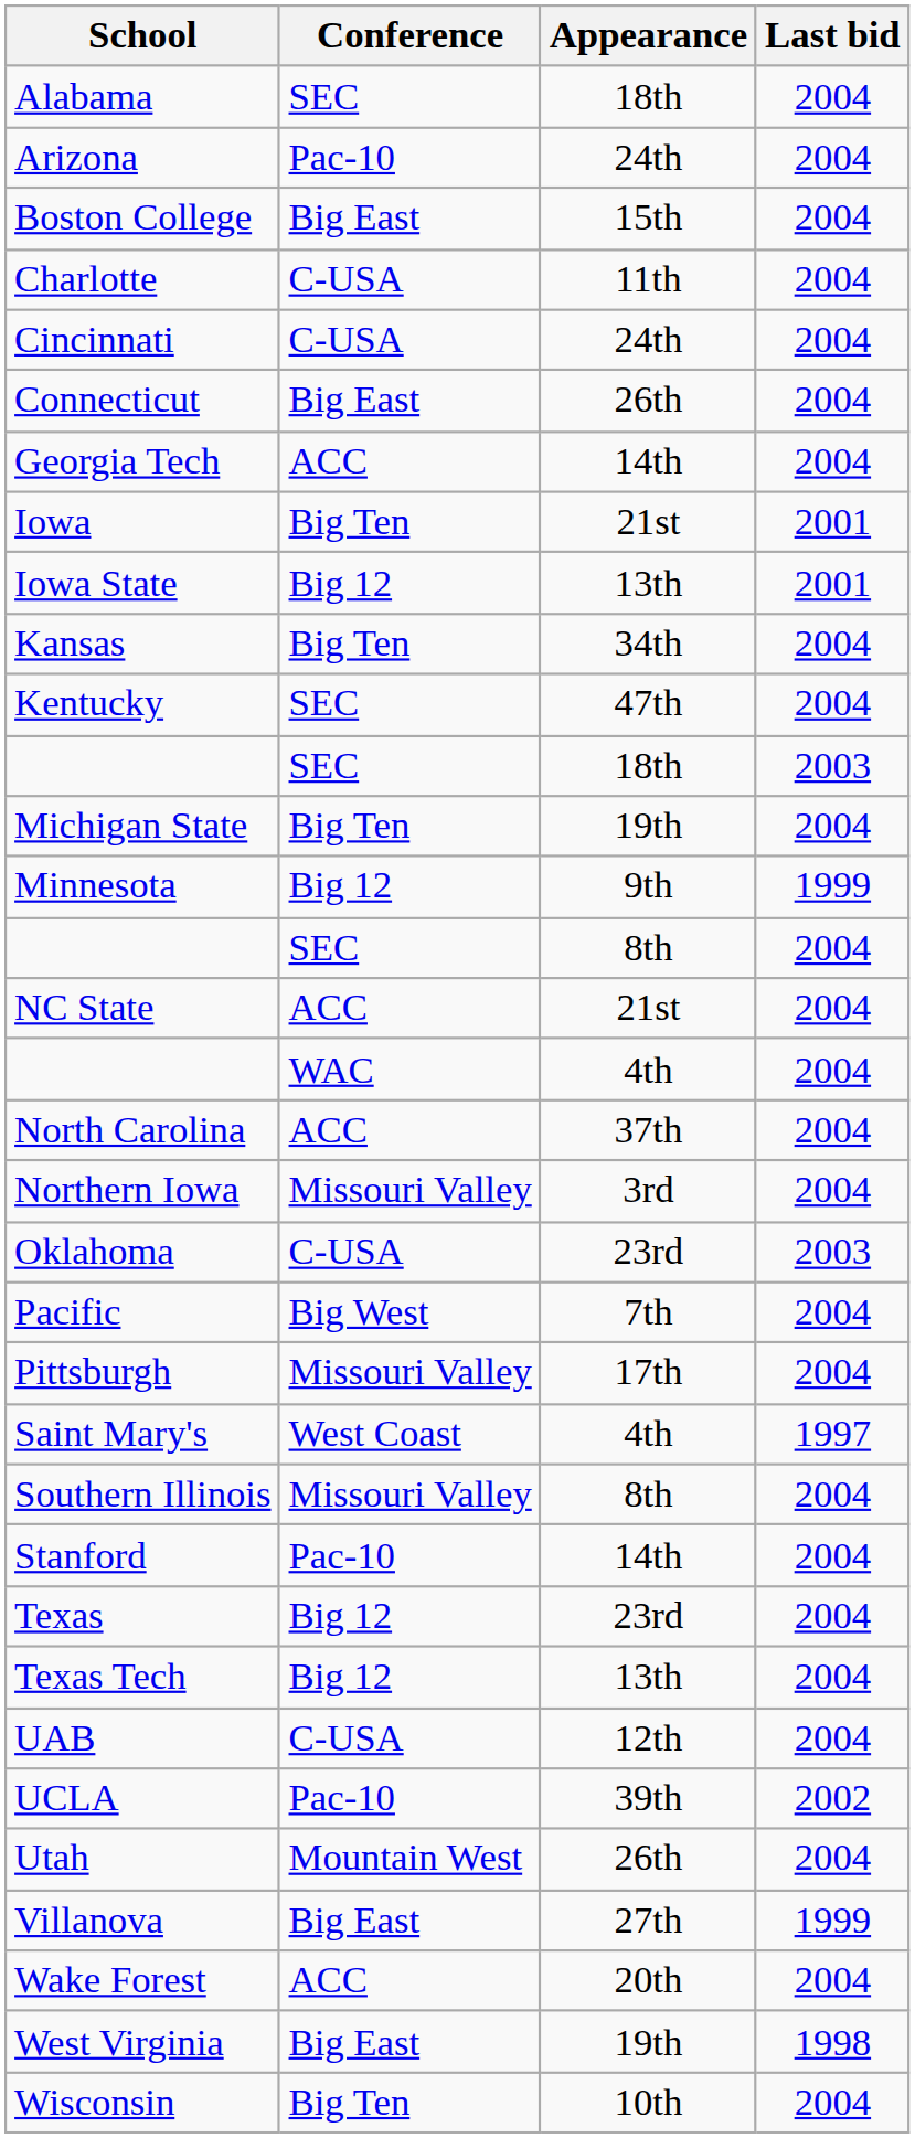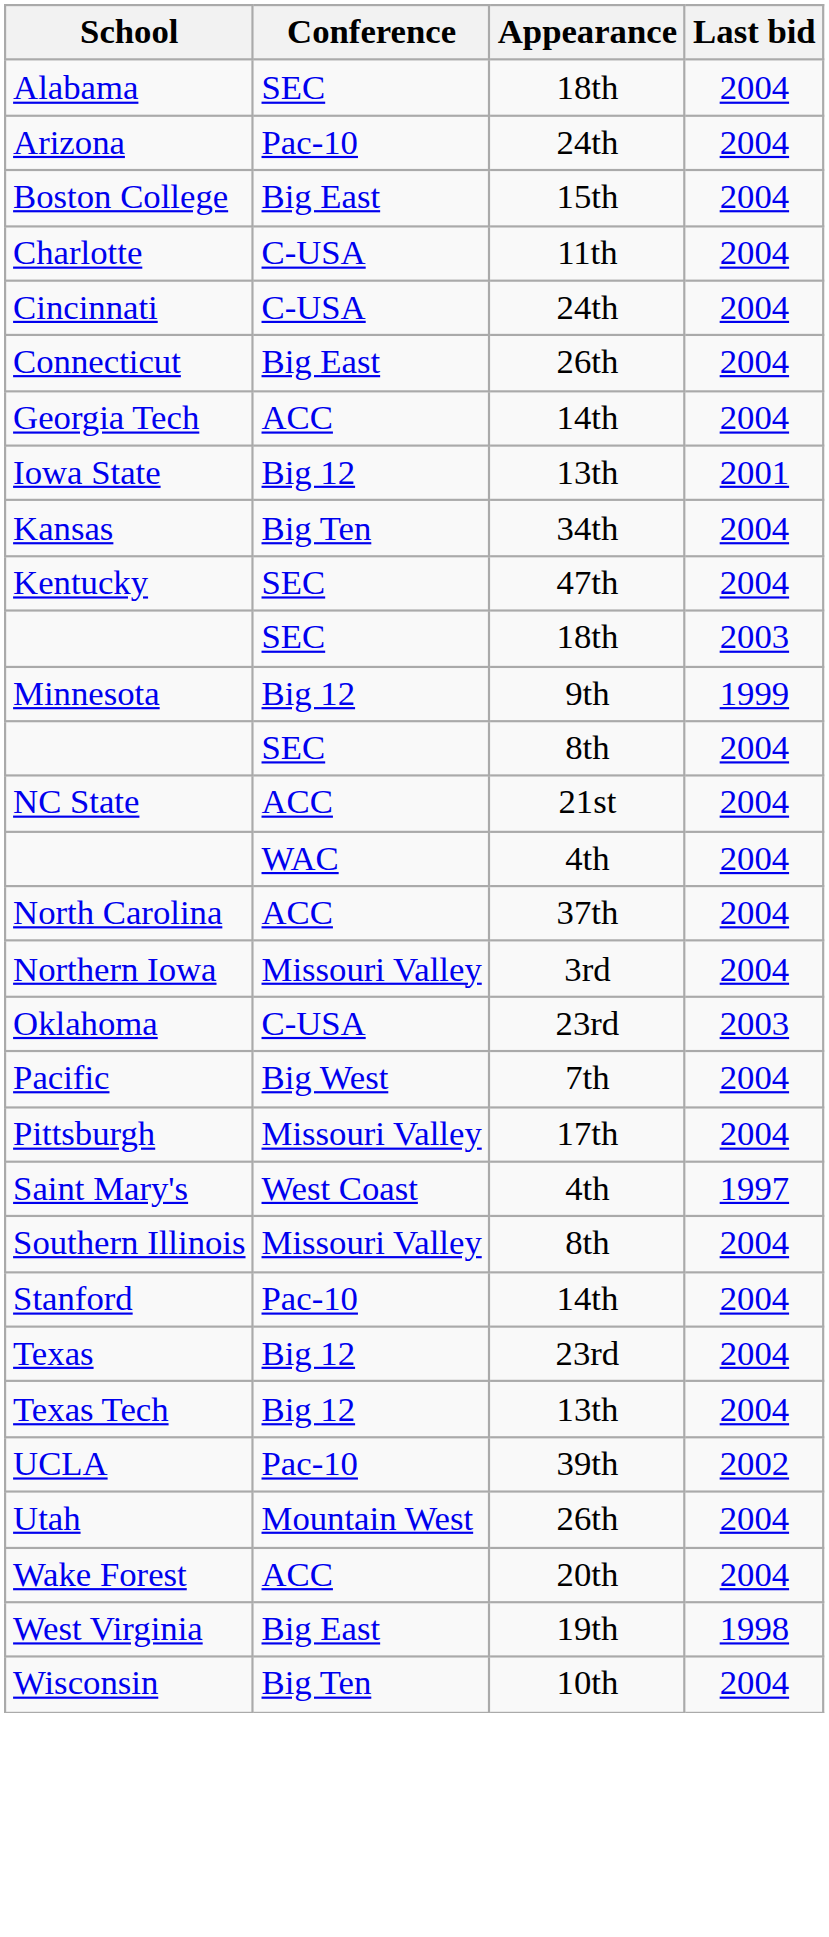 <table class="wikitable sortable" style="text-align: center;">
 <tr>
 <th>School</th>
 <th>Conference</th>
 <th data-sort-type="number">Appearance</th>
 <th>Last bid</th>
 </tr>
 <tr>
 <td align=left><a href='#'>Alabama</a></td>
 <td align=left><a href='#'>SEC</a></td>
 <td>18th</td>
 <td><a href='#'>2004</a></td>
 </tr>
 <tr>
 <td align=left><a href='#'>Arizona</a></td>
 <td align=left><a href='#'>Pac-10</a></td>
 <td>24th</td>
 <td><a href='#'>2004</a></td>
 </tr>
 <tr>
 <td align=left><a href='#'>Boston College</a></td>
 <td align=left><a href='#'>Big East</a></td>
 <td>15th</td>
 <td><a href='#'>2004</a></td>
 </tr>
 <tr>
 <td align=left><a href='#'>Charlotte</a></td>
 <td align=left><a href='#'>C-USA</a></td>
 <td>11th</td>
 <td><a href='#'>2004</a></td>
 </tr>
 <tr>
 <td align=left><a href='#'>Cincinnati</a></td>
 <td align=left><a href='#'>C-USA</a></td>
 <td>24th</td>
 <td><a href='#'>2004</a></td>
 </tr>
 <tr>
 <td align=left><a href='#'>Connecticut</a></td>
 <td align=left><a href='#'>Big East</a></td>
 <td>26th</td>
 <td><a href='#'>2004</a></td>
 </tr>
 <tr>
 <td align=left><a href='#'>Georgia Tech</a></td>
 <td align=left><a href='#'>ACC</a></td>
 <td>14th</td>
 <td><a href='#'>2004</a></td>
 </tr>
 <tr>
-<td align=left><a href='#'>Iowa</a></td>
-<td align=left><a href='#'>Big Ten</a></td>
-<td>21st</td>
-<td><a href='#'>2001</a></td>
-</tr>
-<tr>
 <td align=left><a href='#'>Iowa State</a></td>
 <td align=left><a href='#'>Big 12</a></td>
 <td>13th</td>
 <td><a href='#'>2001</a></td>
 </tr>
 <tr>
 <td align=left><a href='#'>Kansas</a></td>
 <td align=left><a href='#'>Big Ten</a></td>
 <td>34th</td>
 <td><a href='#'>2004</a></td>
 </tr>
 <tr>
 <td align=left><a href='#'>Kentucky</a></td>
 <td align=left><a href='#'>SEC</a></td>
 <td>47th</td>
 <td><a href='#'>2004</a></td>
 </tr>
 <tr>
 <td align=left></td>
 <td align=left><a href='#'>SEC</a></td>
 <td>18th</td>
 <td><a href='#'>2003</a></td>
-</tr>
-<tr>
-<td align=left><a href='#'>Michigan State</a></td>
-<td align=left><a href='#'>Big Ten</a></td>
-<td>19th</td>
-<td><a href='#'>2004</a></td>
 </tr>
 <tr>
 <td align=left><a href='#'>Minnesota</a></td>
 <td align=left><a href='#'>Big 12</a></td>
 <td>9th</td>
 <td><a href='#'>1999</a></td>
 </tr>
 <tr>
 <td align=left></td>
 <td align=left><a href='#'>SEC</a></td>
 <td>8th</td>
 <td><a href='#'>2004</a></td>
 </tr>
 <tr>
 <td align=left><a href='#'>NC State</a></td>
 <td align=left><a href='#'>ACC</a></td>
 <td>21st</td>
 <td><a href='#'>2004</a></td>
 </tr>
 <tr>
 <td align=left></td>
 <td align=left><a href='#'>WAC</a></td>
 <td>4th</td>
 <td><a href='#'>2004</a></td>
 </tr>
 <tr>
 <td align=left><a href='#'>North Carolina</a></td>
 <td align=left><a href='#'>ACC</a></td>
 <td>37th</td>
 <td><a href='#'>2004</a></td>
 </tr>
 <tr>
 <td align=left><a href='#'>Northern Iowa</a></td>
 <td align=left><a href='#'>Missouri Valley</a></td>
 <td>3rd</td>
 <td><a href='#'>2004</a></td>
 </tr>
 <tr>
 <td align=left><a href='#'>Oklahoma</a></td>
 <td align=left><a href='#'>C-USA</a></td>
 <td>23rd</td>
 <td><a href='#'>2003</a></td>
 </tr>
 <tr>
 <td align=left><a href='#'>Pacific</a></td>
 <td align=left><a href='#'>Big West</a></td>
 <td>7th</td>
 <td><a href='#'>2004</a></td>
 </tr>
 <tr>
 <td align=left><a href='#'>Pittsburgh</a></td>
 <td align=left><a href='#'>Missouri Valley</a></td>
 <td>17th</td>
 <td><a href='#'>2004</a></td>
 </tr>
 <tr>
 <td align=left><a href='#'>Saint Mary's</a></td>
 <td align=left><a href='#'>West Coast</a></td>
 <td>4th</td>
 <td><a href='#'>1997</a></td>
 </tr>
 <tr>
 <td align=left><a href='#'>Southern Illinois</a></td>
 <td align=left><a href='#'>Missouri Valley</a></td>
 <td>8th</td>
 <td><a href='#'>2004</a></td>
 </tr>
 <tr>
 <td align=left><a href='#'>Stanford</a></td>
 <td align=left><a href='#'>Pac-10</a></td>
 <td>14th</td>
 <td><a href='#'>2004</a></td>
 </tr>
 <tr>
 <td align=left><a href='#'>Texas</a></td>
 <td align=left><a href='#'>Big 12</a></td>
 <td>23rd</td>
 <td><a href='#'>2004</a></td>
 </tr>
 <tr>
 <td align=left><a href='#'>Texas Tech</a></td>
 <td align=left><a href='#'>Big 12</a></td>
 <td>13th</td>
 <td><a href='#'>2004</a></td>
 </tr>
 <tr>
-<td align=left><a href='#'>UAB</a></td>
-<td align=left><a href='#'>C-USA</a></td>
-<td>12th</td>
-<td><a href='#'>2004</a></td>
-</tr>
-<tr>
 <td align=left><a href='#'>UCLA</a></td>
 <td align=left><a href='#'>Pac-10</a></td>
 <td>39th</td>
 <td><a href='#'>2002</a></td>
 </tr>
 <tr>
 <td align=left><a href='#'>Utah</a></td>
 <td align=left><a href='#'>Mountain West</a></td>
 <td>26th</td>
 <td><a href='#'>2004</a></td>
-</tr>
-<tr>
-<td align=left><a href='#'>Villanova</a></td>
-<td align=left><a href='#'>Big East</a></td>
-<td>27th</td>
-<td><a href='#'>1999</a></td>
 </tr>
 <tr>
 <td align=left><a href='#'>Wake Forest</a></td>
 <td align=left><a href='#'>ACC</a></td>
 <td>20th</td>
 <td><a href='#'>2004</a></td>
 </tr>
 <tr>
 <td align=left><a href='#'>West Virginia</a></td>
 <td align=left><a href='#'>Big East</a></td>
 <td>19th</td>
 <td><a href='#'>1998</a></td>
 </tr>
 <tr>
 <td align=left><a href='#'>Wisconsin</a></td>
 <td align=left><a href='#'>Big Ten</a></td>
 <td>10th</td>
 <td><a href='#'>2004</a></td>
 </tr>
 </table>
